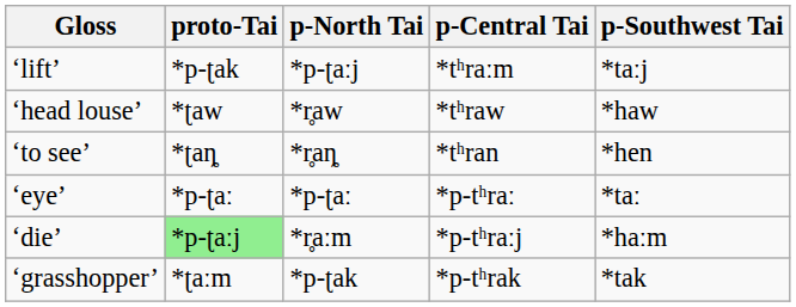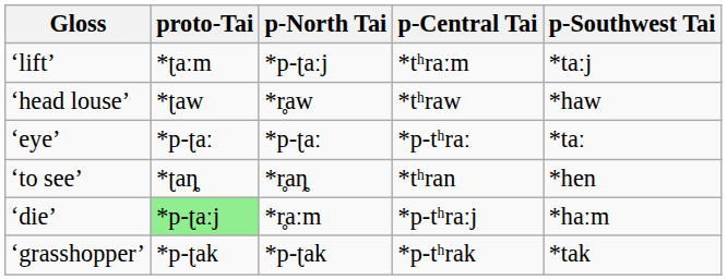 <table class="wikitable sortable">
 <tr>
 <th>Gloss</th>
 <th>proto-Tai</th>
 <th>p-North Tai</th>
 <th>p-Central Tai</th>
 <th>p-Southwest Tai</th>
 </tr>
 <tr>
 <td>‘lift’</td>
-<td>*p-ʈak</td>
+<td>*ʈaːm</td>
 <td>*p-ʈaːj</td>
 <td>*tʰraːm</td>
 <td>*taːj</td>
 </tr>
 <tr>
 <td>‘head louse’</td>
 <td>*ʈaw</td>
 <td>*r̥aw</td>
 <td>*tʰraw</td>
 <td>*haw</td>
 </tr>
 <tr>
+<td>‘eye’</td>
+<td>*p-ʈaː</td>
+<td>*p-ʈaː</td>
+<td>*p-tʰraː</td>
+<td>*taː</td>
+</tr>
+<tr>
 <td>‘to see’</td>
 <td>*ʈaȵ</td>
 <td>*r̥aȵ</td>
 <td>*tʰran</td>
 <td>*hen</td>
-</tr>
-<tr>
-<td>‘eye’</td>
-<td>*p-ʈaː</td>
-<td>*p-ʈaː</td>
-<td>*p-tʰraː</td>
-<td>*taː</td>
 </tr>
 <tr>
 <td>‘die’</td>
 <td style="background: lightgreen;">*p-ʈaːj</td>
 <td>*r̥aːm</td>
 <td>*p-tʰraːj</td>
 <td>*haːm</td>
 </tr>
 <tr>
 <td>‘grasshopper’</td>
-<td>*ʈaːm</td>
+<td>*p-ʈak</td>
 <td>*p-ʈak</td>
 <td>*p-tʰrak</td>
 <td>*tak</td>
 </tr>
 </table>
